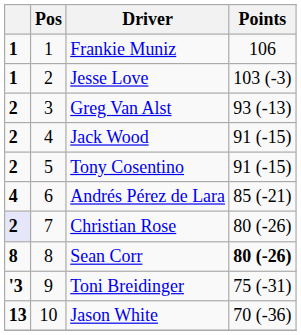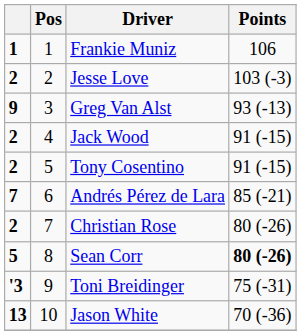 <table class="wikitable" style="font-size: 95%;">
 <tr>
 <th></th>
 <th>Pos</th>
 <th>Driver</th>
 <th>Points</th>
 </tr>
 <tr>
 <td align="left"> <strong>1</strong></td>
 <td style="text-align:center;">1</td>
 <td><a href='#'>Frankie Muniz</a></td>
 <td style="text-align:center;">106</td>
 </tr>
 <tr>
-<td align="left"> <strong>1</strong></td>
+<td align="left"> <strong>2</strong></td>
 <td style="text-align:center;">2</td>
 <td><a href='#'>Jesse Love</a></td>
 <td style="text-align:center;">103 (-3)</td>
 </tr>
 <tr>
-<td align="left"> <strong>2</strong></td>
+<td align="left"> <strong>9</strong></td>
 <td style="text-align:center;">3</td>
 <td><a href='#'>Greg Van Alst</a></td>
 <td style="text-align:center;">93 (-13)</td>
 </tr>
 <tr>
 <td align="left"> <strong>2</strong></td>
 <td style="text-align:center;">4</td>
 <td><a href='#'>Jack Wood</a></td>
 <td style="text-align:center;">91 (-15)</td>
 </tr>
 <tr>
 <td align="left"> <strong>2</strong></td>
 <td style="text-align:center;">5</td>
 <td><a href='#'>Tony Cosentino</a></td>
 <td style="text-align:center;">91 (-15)</td>
 </tr>
 <tr>
-<td align="left"> <strong>4</strong></td>
+<td align="left"> <strong>7</strong></td>
 <td style="text-align:center;">6</td>
 <td><a href='#'>Andrés Pérez de Lara</a></td>
 <td style="text-align:center;">85 (-21)</td>
 </tr>
 <tr>
-<td align="left" style="background: lavender;"> <strong>2</strong></td>
+<td align="left"> <strong>2</strong></td>
 <td style="text-align:center;">7</td>
 <td><a href='#'>Christian Rose</a></td>
 <td style="text-align:center;">80 (-26)</td>
 </tr>
 <tr>
-<td align="left"> <strong>8</strong></td>
+<td align="left"> <strong>5</strong></td>
 <td style="text-align:center;">8</td>
 <td><a href='#'>Sean Corr</a></td>
 <td style="text-align:center;"><strong>80 (-26)</strong></td>
 </tr>
 <tr>
 <td align="left"> <strong>'3</strong></td>
 <td style="text-align:center;">9</td>
 <td><a href='#'>Toni Breidinger</a></td>
 <td style="text-align:center;">75 (-31)</td>
 </tr>
 <tr>
 <td align="left"> <strong>13</strong></td>
 <td style="text-align:center;">10</td>
 <td><a href='#'>Jason White</a></td>
 <td style="text-align:center;">70 (-36)</td>
 </tr>
 <tr class="sortbottom">
 </tr>
 </table>
